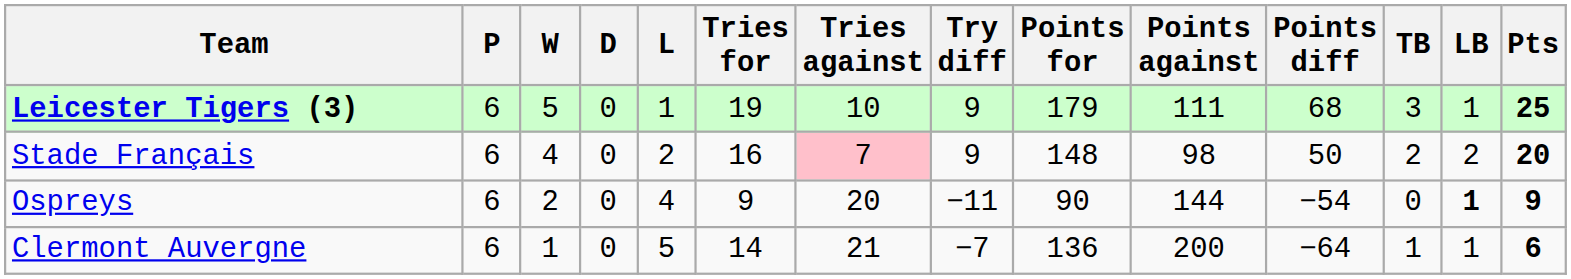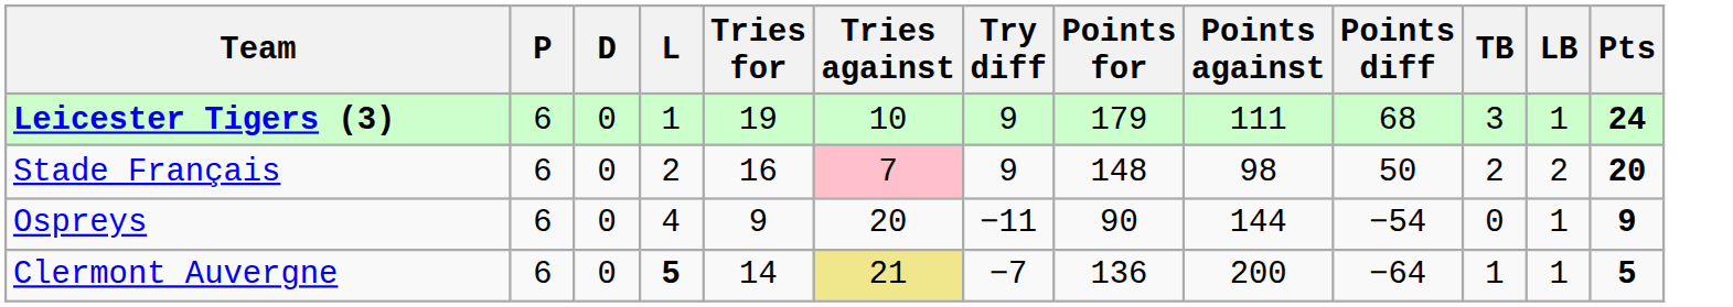 <table class="wikitable" style="text-align: center;">
 <tr>
 <th width="200">Team</th>
 <th width="20">P</th>
-<th width="20">W</th>
 <th width="20">D</th>
 <th width="20">L</th>
 <th width="20">Tries for</th>
 <th width="20">Tries against</th>
 <th width="20">Try diff</th>
 <th width="20">Points for</th>
 <th width="20">Points against</th>
 <th width="25">Points diff</th>
 <th width="20">TB</th>
 <th width="20">LB</th>
 <th width="20">Pts</th>
 </tr>
 <tr bgcolor=#ccffcc>
 <td align=left> <strong><a href='#'>Leicester Tigers</a> (3)</strong></td>
 <td>6</td>
-<td>5</td>
 <td>0</td>
 <td>1</td>
 <td>19</td>
 <td>10</td>
 <td>9</td>
 <td>179</td>
 <td>111</td>
 <td>68</td>
 <td>3</td>
 <td>1</td>
-<td><strong>25</strong></td>
+<td><strong>24</strong></td>
 </tr>
 <tr>
 <td align=left> <a href='#'>Stade Français</a></td>
 <td>6</td>
-<td>4</td>
 <td>0</td>
 <td>2</td>
 <td>16</td>
 <td style="background: pink;">7</td>
 <td>9</td>
 <td>148</td>
 <td>98</td>
 <td>50</td>
 <td>2</td>
 <td>2</td>
 <td><strong>20</strong></td>
 </tr>
 <tr>
 <td align=left> <a href='#'>Ospreys</a></td>
 <td>6</td>
-<td>2</td>
 <td>0</td>
 <td>4</td>
 <td>9</td>
 <td>20</td>
 <td>−11</td>
 <td>90</td>
 <td>144</td>
 <td>−54</td>
 <td>0</td>
-<td><strong>1</strong></td>
+<td>1</td>
 <td><strong>9</strong></td>
 </tr>
 <tr>
 <td align=left> <a href='#'>Clermont Auvergne</a></td>
 <td>6</td>
-<td>1</td>
 <td>0</td>
-<td>5</td>
+<td><strong>5</strong></td>
 <td>14</td>
-<td>21</td>
+<td style="background: khaki;">21</td>
 <td>−7</td>
 <td>136</td>
 <td>200</td>
 <td>−64</td>
 <td>1</td>
 <td>1</td>
-<td><strong>6</strong></td>
+<td><strong>5</strong></td>
 </tr>
 </table>
